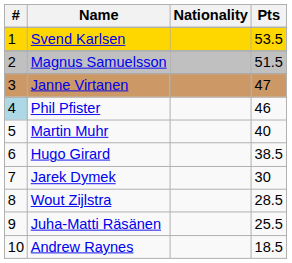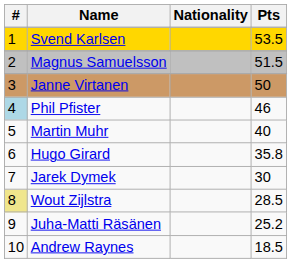 <table class="wikitable">
 <tr>
 <th>#</th>
 <th>Name</th>
 <th>Nationality</th>
 <th>Pts</th>
 </tr>
 <tr>
 </tr>
 <tr style="background:gold;">
 <td>1</td>
 <td><a href='#'>Svend Karlsen</a></td>
 <td></td>
 <td>53.5</td>
 </tr>
 <tr>
 </tr>
 <tr style="background:silver;">
 <td>2</td>
 <td><a href='#'>Magnus Samuelsson</a></td>
 <td></td>
 <td>51.5</td>
 </tr>
 <tr>
 </tr>
 <tr style="background:#c96;">
 <td>3</td>
 <td><a href='#'>Janne Virtanen</a></td>
 <td></td>
-<td>47</td>
+<td>50</td>
 </tr>
 <tr>
 <td style="background: lightblue;">4</td>
 <td><a href='#'>Phil Pfister</a></td>
 <td></td>
 <td>46</td>
 </tr>
 <tr>
 <td>5</td>
 <td><a href='#'>Martin Muhr</a></td>
 <td></td>
 <td>40</td>
 </tr>
 <tr>
 <td>6</td>
 <td><a href='#'>Hugo Girard</a></td>
 <td></td>
-<td>38.5</td>
+<td>35.8</td>
 </tr>
 <tr>
 <td>7</td>
 <td><a href='#'>Jarek Dymek</a></td>
 <td></td>
 <td>30</td>
 </tr>
 <tr>
-<td>8</td>
+<td style="background: khaki;">8</td>
 <td><a href='#'>Wout Zijlstra</a></td>
 <td></td>
 <td>28.5</td>
 </tr>
 <tr>
 <td>9</td>
 <td><a href='#'>Juha-Matti Räsänen</a></td>
 <td></td>
-<td>25.5</td>
+<td>25.2</td>
 </tr>
 <tr>
 <td>10</td>
 <td><a href='#'>Andrew Raynes</a></td>
 <td></td>
 <td>18.5</td>
 </tr>
 </table>
